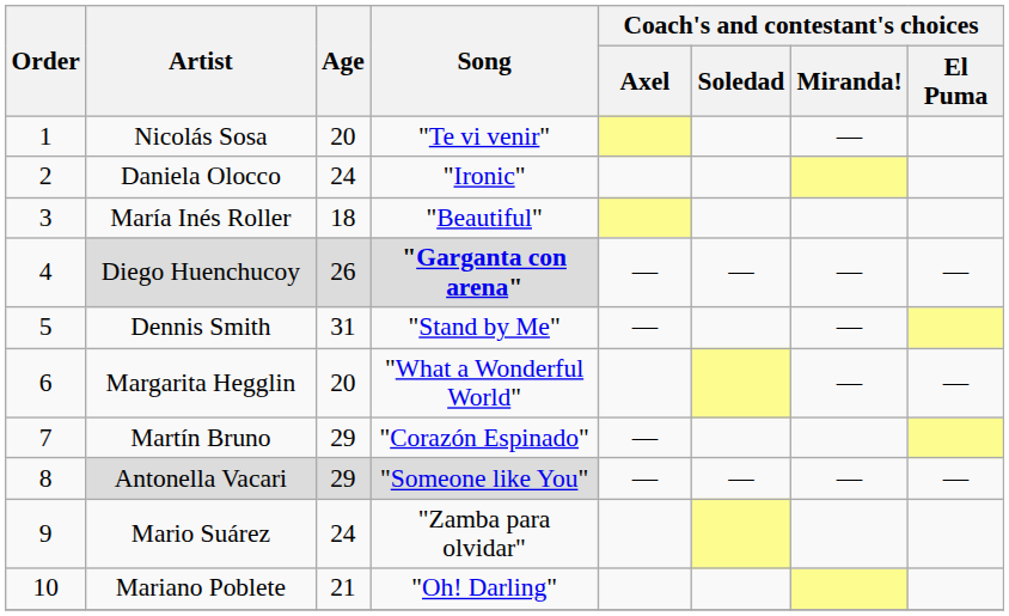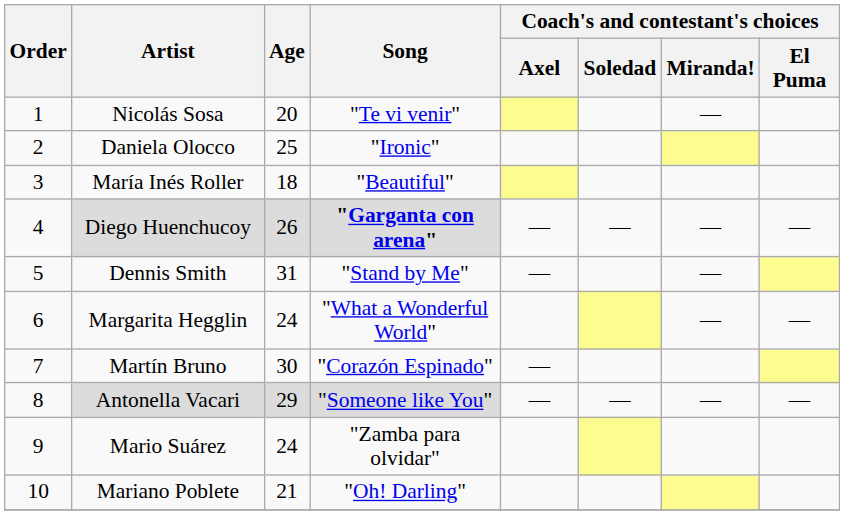 <table class="wikitable" style="text-align:center; width:100%;">
 <tr>
 <th scope="col" rowspan="2" width="05%">Order</th>
 <th scope="col" rowspan="2" width="25%">Artist</th>
 <th scope="col" rowspan="2" width="05%">Age</th>
 <th scope="col" rowspan="2" width="25%">Song</th>
 <th scope="col" colspan="4" width="40%">Coach's and contestant's choices</th>
 </tr>
 <tr>
 <th width="10%">Axel</th>
 <th width="10%">Soledad</th>
 <th width="10%">Miranda!</th>
 <th width="10%">El Puma</th>
 </tr>
 <tr>
 <td scope="col">1</td>
 <td>Nicolás Sosa</td>
 <td>20</td>
 <td>"<a href='#'>Te vi venir</a>"</td>
 <td style="background:#fdfc8f;"><strong></strong></td>
 <td><strong></strong></td>
 <td>—</td>
 <td><strong></strong></td>
 </tr>
 <tr>
 <td scope="col">2</td>
 <td>Daniela Olocco</td>
-<td>24</td>
+<td>25</td>
 <td>"<a href='#'>Ironic</a>"</td>
 <td><strong></strong></td>
 <td><strong></strong></td>
 <td style="background:#fdfc8f;"><strong></strong></td>
 <td><strong></strong></td>
 </tr>
 <tr>
 <td scope="col">3</td>
 <td>María Inés Roller</td>
 <td>18</td>
 <td>"<a href='#'>Beautiful</a>"</td>
 <td style="background:#fdfc8f;"><strong></strong></td>
 <td><strong></strong></td>
 <td><strong></strong></td>
 <td><strong></strong></td>
 </tr>
 <tr>
 <td scope="col">4</td>
 <td style="background:#dcdcdc;">Diego Huenchucoy</td>
 <td style="background:#dcdcdc;">26</td>
 <td style="background:#dcdcdc;"><strong>"<a href='#'>Garganta con arena</a>"</strong></td>
 <td>—</td>
 <td>—</td>
 <td>—</td>
 <td>—</td>
 </tr>
 <tr>
 <td scope="col">5</td>
 <td>Dennis Smith</td>
 <td>31</td>
 <td>"<a href='#'>Stand by Me</a>"</td>
 <td>—</td>
 <td><strong></strong></td>
 <td>—</td>
 <td style="background:#fdfc8f;"><strong></strong></td>
 </tr>
 <tr>
 <td scope="col">6</td>
 <td>Margarita Hegglin</td>
-<td>20</td>
+<td>24</td>
 <td>"<a href='#'>What a Wonderful World</a>"</td>
 <td><strong></strong></td>
 <td style="background:#fdfc8f;"><strong></strong></td>
 <td>—</td>
 <td>—</td>
 </tr>
 <tr>
 <td scope="col">7</td>
 <td>Martín Bruno</td>
-<td>29</td>
+<td>30</td>
 <td>"<a href='#'>Corazón Espinado</a>"</td>
 <td>—</td>
 <td><strong></strong></td>
 <td><strong></strong></td>
 <td style="background:#fdfc8f;"><strong></strong></td>
 </tr>
 <tr>
 <td scope="col">8</td>
 <td style="background:#dcdcdc;">Antonella Vacari</td>
 <td style="background:#dcdcdc;">29</td>
 <td style="background:#dcdcdc;">"<a href='#'>Someone like You</a>"</td>
 <td>—</td>
 <td>—</td>
 <td>—</td>
 <td>—</td>
 </tr>
 <tr>
 <td scope="col">9</td>
 <td>Mario Suárez</td>
 <td>24</td>
 <td>"Zamba para olvidar"</td>
 <td><strong></strong></td>
 <td style="background:#fdfc8f;"><strong></strong></td>
 <td><strong></strong></td>
 <td><strong></strong></td>
 </tr>
 <tr>
 <td scope="col">10</td>
 <td>Mariano Poblete</td>
 <td>21</td>
 <td>"<a href='#'>Oh! Darling</a>"</td>
 <td><strong></strong></td>
 <td><strong></strong></td>
 <td style="background:#fdfc8f;"><strong></strong></td>
 <td><strong></strong></td>
 </tr>
 <tr>
 </tr>
 </table>
